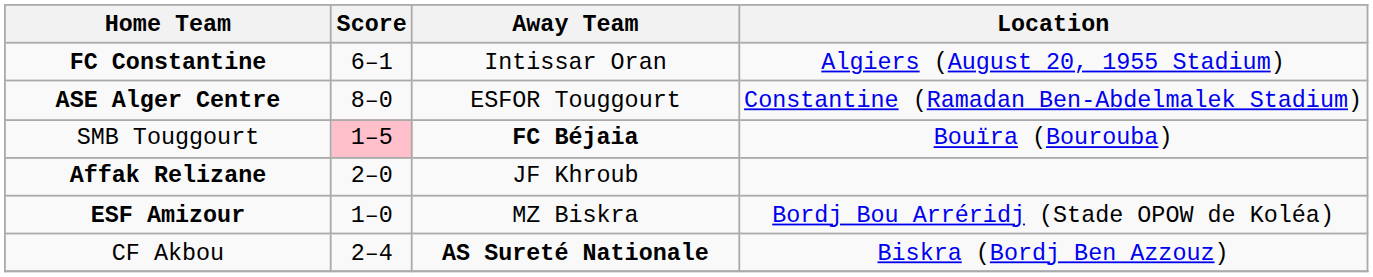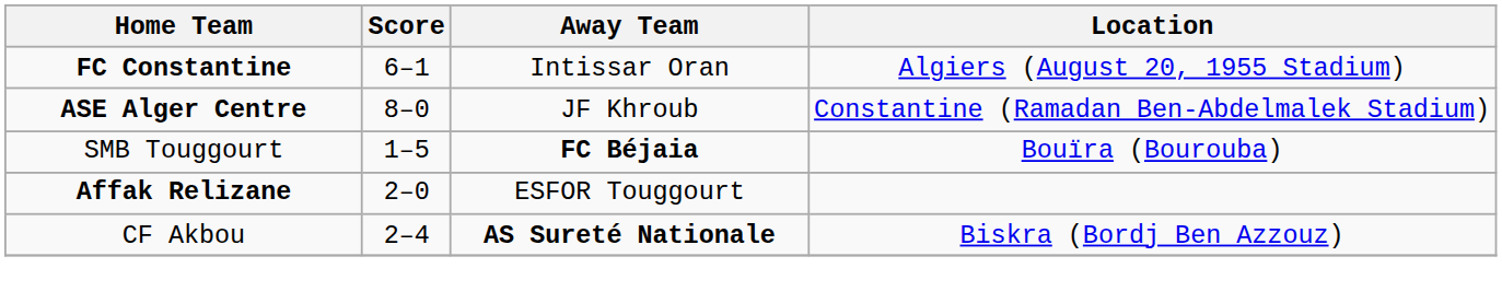 <table class="wikitable" style="text-align:center;">
 <tr>
 <th width=175>Home Team</th>
 <th width=20>Score</th>
 <th width=175>Away Team</th>
 <th>Location</th>
 </tr>
 <tr>
 <td><strong>FC Constantine</strong></td>
 <td>6–1</td>
 <td>Intissar Oran</td>
 <td><a href='#'>Algiers</a> (<a href='#'>August 20, 1955 Stadium</a>)</td>
 </tr>
 <tr>
 <td><strong>ASE Alger Centre</strong></td>
 <td>8–0</td>
-<td>ESFOR Touggourt</td>
+<td>JF Khroub</td>
 <td><a href='#'>Constantine</a> (<a href='#'>Ramadan Ben-Abdelmalek Stadium</a>)</td>
 </tr>
 <tr>
 <td>SMB Touggourt</td>
-<td style="background: pink;">1–5</td>
+<td>1–5</td>
 <td><strong>FC Béjaia</strong></td>
 <td><a href='#'>Bouïra</a> (<a href='#'>Bourouba</a>)</td>
 </tr>
 <tr>
 <td><strong>Affak Relizane</strong></td>
 <td>2–0</td>
-<td>JF Khroub</td>
+<td>ESFOR Touggourt</td>
 <td></td>
-</tr>
-<tr>
-<td><strong>ESF Amizour</strong></td>
-<td>1–0</td>
-<td>MZ Biskra</td>
-<td><a href='#'>Bordj Bou Arréridj</a> (Stade OPOW de Koléa)</td>
 </tr>
 <tr>
 <td>CF Akbou</td>
 <td>2–4</td>
 <td><strong>AS Sureté Nationale</strong></td>
 <td><a href='#'>Biskra</a> (<a href='#'>Bordj Ben Azzouz</a>)</td>
 </tr>
 <tr>
 </tr>
 </table>
